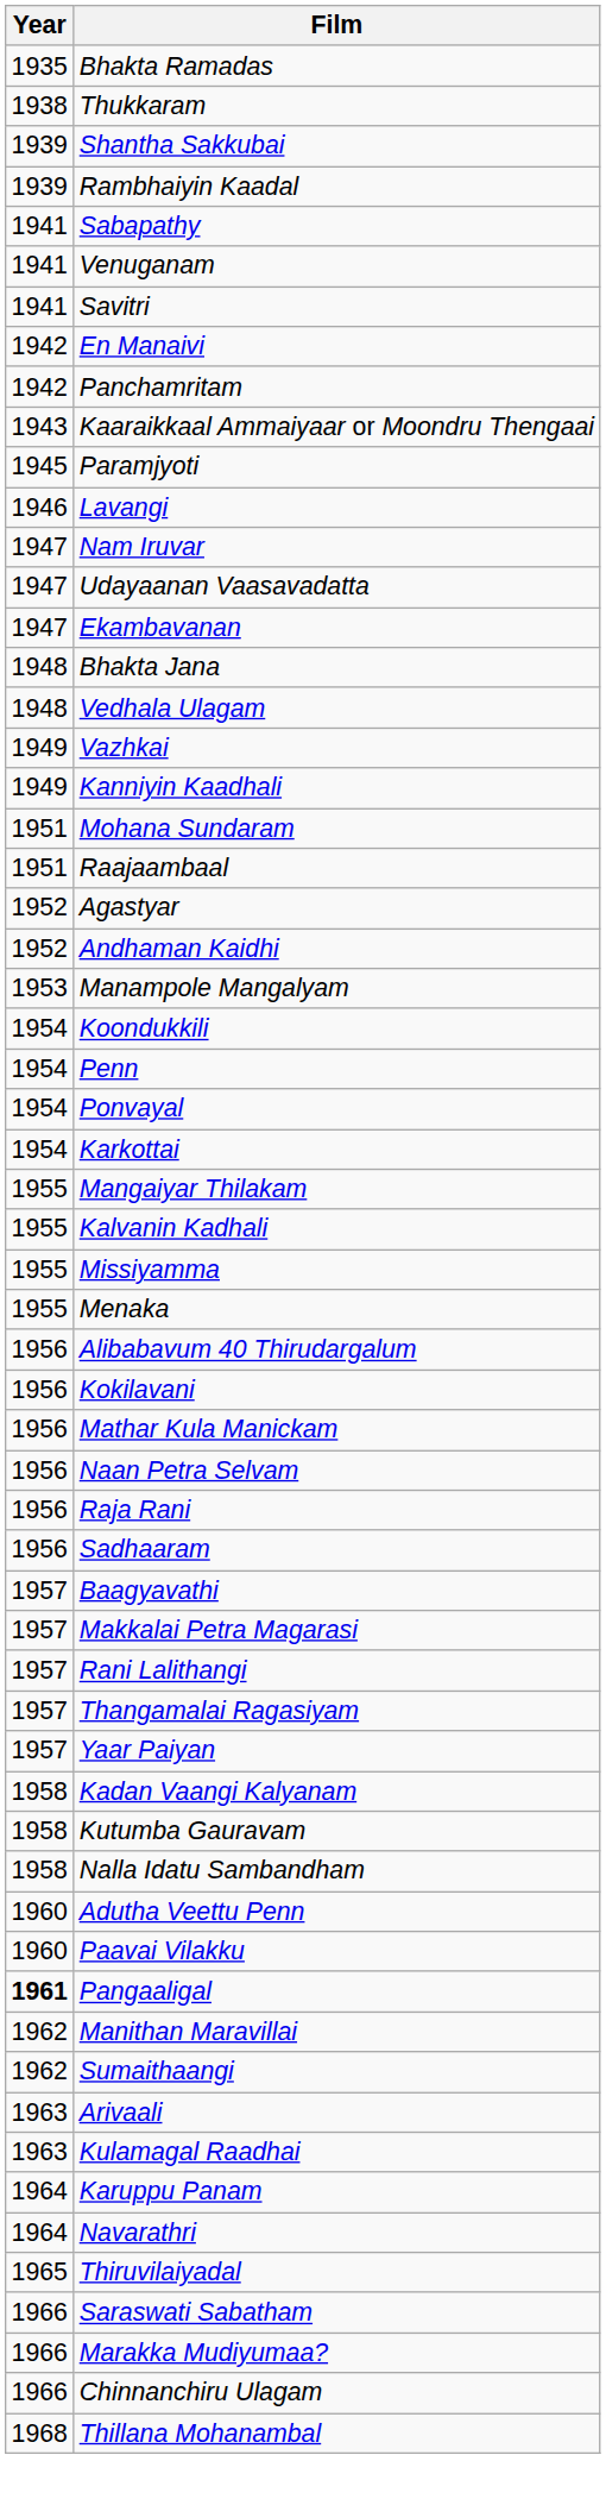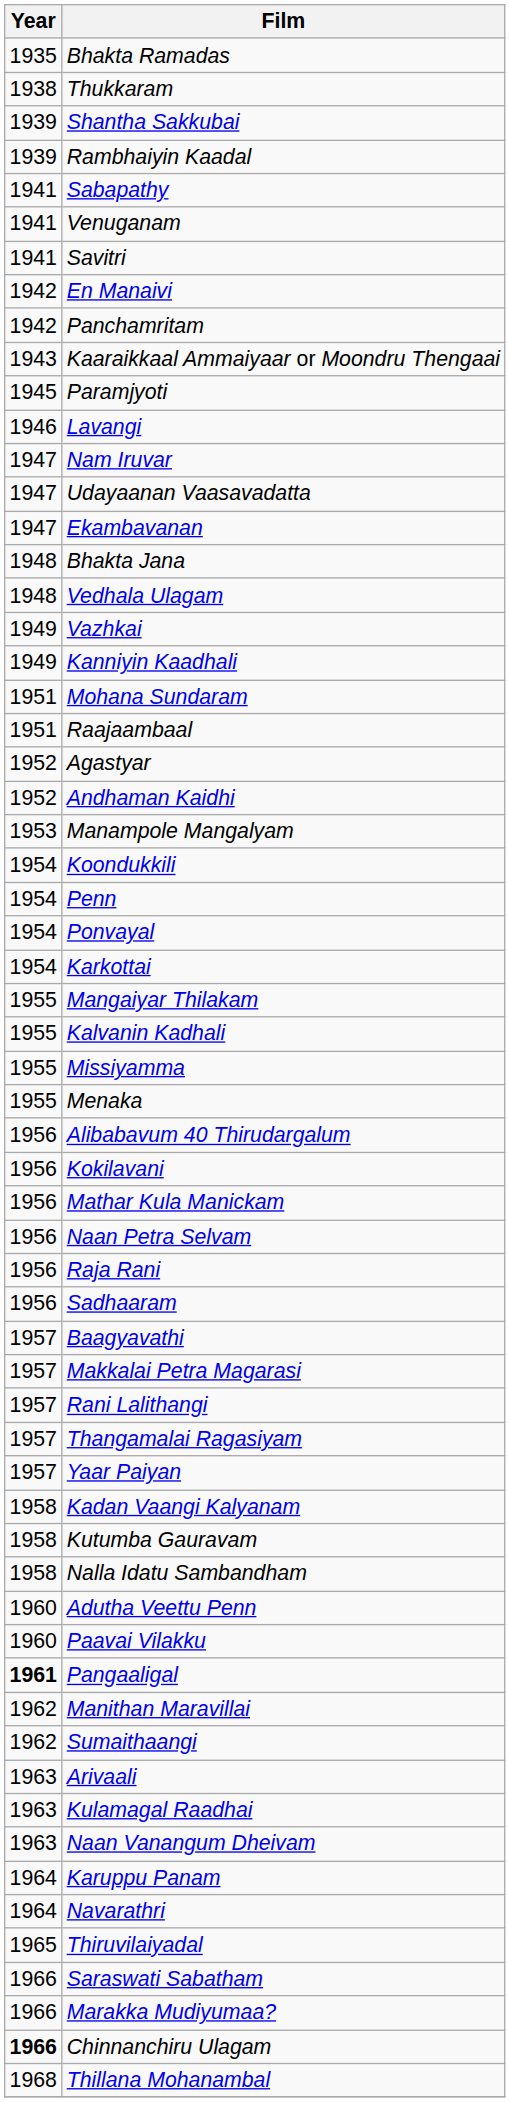 <table class="wikitable">
 <tr>
 <th>Year</th>
 <th>Film</th>
 </tr>
 <tr>
 <td>1935</td>
 <td><em>Bhakta Ramadas</em></td>
 </tr>
 <tr>
 <td>1938</td>
 <td><em>Thukkaram</em></td>
 </tr>
 <tr>
 <td>1939</td>
 <td><em><a href='#'>Shantha Sakkubai</a></em></td>
 </tr>
 <tr>
 <td>1939</td>
 <td><em>Rambhaiyin Kaadal</em></td>
 </tr>
 <tr>
 <td>1941</td>
 <td><em><a href='#'>Sabapathy</a></em></td>
 </tr>
 <tr>
 <td>1941</td>
 <td><em>Venuganam</em></td>
 </tr>
 <tr>
 <td>1941</td>
 <td><em>Savitri</em></td>
 </tr>
 <tr>
 <td>1942</td>
 <td><em><a href='#'>En Manaivi</a></em></td>
 </tr>
 <tr>
 <td>1942</td>
 <td><em>Panchamritam</em></td>
 </tr>
 <tr>
 <td>1943</td>
 <td><em>Kaaraikkaal Ammaiyaar</em> or <em>Moondru Thengaai</em></td>
 </tr>
 <tr>
 <td>1945</td>
 <td><em>Paramjyoti</em></td>
 </tr>
 <tr>
 <td>1946</td>
 <td><em><a href='#'>Lavangi</a></em></td>
 </tr>
 <tr>
 <td>1947</td>
 <td><em><a href='#'>Nam Iruvar</a></em></td>
 </tr>
 <tr>
 <td>1947</td>
 <td><em>Udayaanan Vaasavadatta</em></td>
 </tr>
 <tr>
 <td>1947</td>
 <td><em><a href='#'>Ekambavanan</a></em></td>
 </tr>
 <tr>
 <td>1948</td>
 <td><em>Bhakta Jana</em></td>
 </tr>
 <tr>
 <td>1948</td>
 <td><em> <a href='#'>Vedhala Ulagam</a></em></td>
 </tr>
 <tr>
 <td>1949</td>
 <td><em><a href='#'>Vazhkai</a></em></td>
 </tr>
 <tr>
 <td>1949</td>
 <td><em><a href='#'>Kanniyin Kaadhali</a></em></td>
 </tr>
 <tr>
 <td>1951</td>
 <td><em><a href='#'>Mohana Sundaram</a></em></td>
 </tr>
 <tr>
 <td>1951</td>
 <td><em>Raajaambaal</em></td>
 </tr>
 <tr>
 <td>1952</td>
 <td><em>Agastyar</em></td>
 </tr>
 <tr>
 <td>1952</td>
 <td><em><a href='#'>Andhaman Kaidhi</a></em></td>
 </tr>
 <tr>
 <td>1953</td>
 <td><em>Manampole Mangalyam</em></td>
 </tr>
 <tr>
 <td>1954</td>
 <td><em><a href='#'>Koondukkili</a></em></td>
 </tr>
 <tr>
 <td>1954</td>
 <td><em><a href='#'>Penn</a></em></td>
 </tr>
 <tr>
 <td>1954</td>
 <td><em><a href='#'>Ponvayal</a></em></td>
 </tr>
 <tr>
 <td>1954</td>
 <td><em><a href='#'>Karkottai</a></em></td>
 </tr>
 <tr>
 <td>1955</td>
 <td><em><a href='#'>Mangaiyar Thilakam</a></em></td>
 </tr>
 <tr>
 <td>1955</td>
 <td><em><a href='#'>Kalvanin Kadhali</a></em></td>
 </tr>
 <tr>
 <td>1955</td>
 <td><em><a href='#'>Missiyamma</a></em></td>
 </tr>
 <tr>
 <td>1955</td>
 <td><em>Menaka</em></td>
 </tr>
 <tr>
 <td>1956</td>
 <td><em><a href='#'>Alibabavum 40 Thirudargalum</a></em></td>
 </tr>
 <tr>
 <td>1956</td>
 <td><em><a href='#'>Kokilavani</a></em></td>
 </tr>
 <tr>
 <td>1956</td>
 <td><em><a href='#'>Mathar Kula Manickam</a></em></td>
 </tr>
 <tr>
 <td>1956</td>
 <td><em><a href='#'>Naan Petra Selvam</a></em></td>
 </tr>
 <tr>
 <td>1956</td>
 <td><em><a href='#'>Raja Rani</a></em></td>
 </tr>
 <tr>
 <td>1956</td>
 <td><em><a href='#'>Sadhaaram</a></em></td>
 </tr>
 <tr>
 <td>1957</td>
 <td><em><a href='#'>Baagyavathi</a></em></td>
 </tr>
 <tr>
 <td>1957</td>
 <td><em><a href='#'>Makkalai Petra Magarasi</a></em></td>
 </tr>
 <tr>
 <td>1957</td>
 <td><em><a href='#'>Rani Lalithangi</a></em></td>
 </tr>
 <tr>
 <td>1957</td>
 <td><em><a href='#'>Thangamalai Ragasiyam</a></em></td>
 </tr>
 <tr>
 <td>1957</td>
 <td><em><a href='#'>Yaar Paiyan</a></em></td>
 </tr>
 <tr>
 <td>1958</td>
 <td><em><a href='#'>Kadan Vaangi Kalyanam</a></em></td>
 </tr>
 <tr>
 <td>1958</td>
 <td><em>Kutumba Gauravam</em></td>
 </tr>
 <tr>
 <td>1958</td>
 <td><em>Nalla Idatu Sambandham</em></td>
 </tr>
 <tr>
 <td>1960</td>
 <td><em><a href='#'>Adutha Veettu Penn</a></em></td>
 </tr>
 <tr>
 <td>1960</td>
 <td><em><a href='#'>Paavai Vilakku</a></em></td>
 </tr>
 <tr>
 <td><strong>1961</strong></td>
 <td><em><a href='#'>Pangaaligal</a></em></td>
 </tr>
 <tr>
 <td>1962</td>
 <td><em><a href='#'>Manithan Maravillai</a></em></td>
 </tr>
 <tr>
 <td>1962</td>
 <td><em><a href='#'>Sumaithaangi</a></em></td>
 </tr>
 <tr>
 <td>1963</td>
 <td><em><a href='#'>Arivaali</a></em></td>
 </tr>
 <tr>
 <td>1963</td>
 <td><em><a href='#'>Kulamagal Raadhai</a></em></td>
 </tr>
 <tr>
+<td>1963</td>
+<td><em><a href='#'>Naan Vanangum Dheivam</a></em></td>
+</tr>
+<tr>
 <td>1964</td>
 <td><em><a href='#'>Karuppu Panam</a></em></td>
 </tr>
 <tr>
 <td>1964</td>
 <td><em><a href='#'>Navarathri</a></em></td>
 </tr>
 <tr>
 <td>1965</td>
 <td><em><a href='#'>Thiruvilaiyadal</a></em></td>
 </tr>
 <tr>
 <td>1966</td>
 <td><em><a href='#'>Saraswati Sabatham</a></em></td>
 </tr>
 <tr>
 <td>1966</td>
 <td><em><a href='#'>Marakka Mudiyumaa?</a></em></td>
 </tr>
 <tr>
-<td>1966</td>
+<td><strong>1966</strong></td>
 <td><em>Chinnanchiru Ulagam</em></td>
 </tr>
 <tr>
 <td>1968</td>
 <td><em><a href='#'>Thillana Mohanambal</a></em></td>
 </tr>
 <tr>
 </tr>
 </table>
